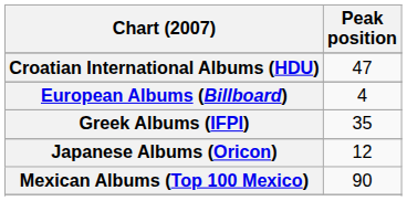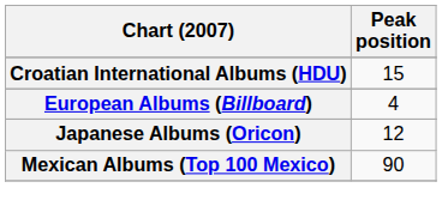 <table class="wikitable sortable plainrowheaders" style="text-align:center">
 <tr>
 <th scope="col">Chart (2007)</th>
 <th scope="col">Peak<br>position</th>
 </tr>
 <tr>
 </tr>
 <tr>
 </tr>
 <tr>
 </tr>
 <tr>
 </tr>
 <tr>
 </tr>
 <tr>
 <th scope="row">Croatian International Albums (<a href='#'>HDU</a>)</th>
-<td>47</td>
+<td>15</td>
 </tr>
 <tr>
 </tr>
 <tr>
 </tr>
 <tr>
 <th scope="row"><a href='#'>European Albums</a> (<em><a href='#'>Billboard</a></em>)</th>
 <td>4</td>
 </tr>
 <tr>
 </tr>
 <tr>
 </tr>
 <tr>
-</tr>
-<tr>
-<th scope="row">Greek Albums (<a href='#'>IFPI</a>)</th>
-<td>35</td>
 </tr>
 <tr>
 </tr>
 <tr>
 </tr>
 <tr>
 </tr>
 <tr>
 <th scope="row">Japanese Albums (<a href='#'>Oricon</a>)</th>
 <td>12</td>
 </tr>
 <tr>
 <th scope="row">Mexican Albums (<a href='#'>Top 100 Mexico</a>)</th>
 <td>90</td>
 </tr>
 <tr>
 </tr>
 <tr>
 </tr>
 <tr>
 </tr>
 <tr>
 </tr>
 <tr>
 </tr>
 <tr>
 </tr>
 <tr>
 </tr>
 <tr>
 </tr>
 <tr>
 </tr>
 <tr>
 </tr>
 <tr>
 </tr>
 </table>
